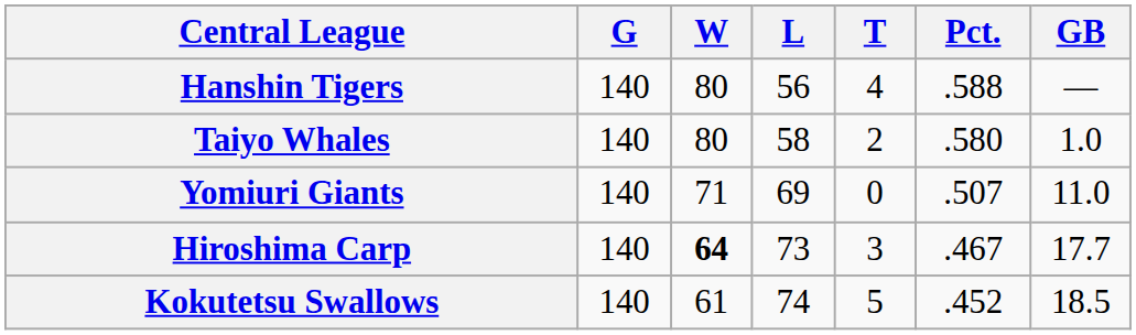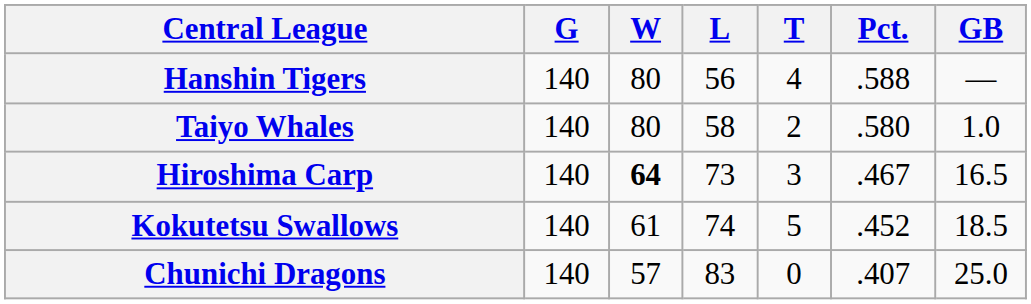 <table class="wikitable plainrowheaders" width="60%" style="text-align:center;">
 <tr>
 <th scope="col" width="35%"><a href='#'>Central League</a></th>
 <th scope="col" width="5%"><a href='#'>G</a></th>
 <th scope="col" width="5%"><a href='#'>W</a></th>
 <th scope="col" width="5%"><a href='#'>L</a></th>
 <th scope="col" width="5%"><a href='#'>T</a></th>
 <th scope="col" width="7%"><a href='#'>Pct.</a></th>
 <th scope="col" width="5%"><a href='#'>GB</a></th>
 </tr>
 <tr>
 <th scope="row" style="text-align:center;"><a href='#'>Hanshin Tigers</a></th>
 <td>140</td>
 <td>80</td>
 <td>56</td>
 <td>4</td>
 <td>.588</td>
 <td>—</td>
 </tr>
 <tr>
 <th scope="row" style="text-align:center;"><a href='#'>Taiyo Whales</a></th>
 <td>140</td>
 <td>80</td>
 <td>58</td>
 <td>2</td>
 <td>.580</td>
 <td>1.0</td>
 </tr>
 <tr>
-<th scope="row" style="text-align:center;"><a href='#'>Yomiuri Giants</a></th>
-<td>140</td>
-<td>71</td>
-<td>69</td>
-<td>0</td>
-<td>.507</td>
-<td>11.0</td>
-</tr>
-<tr>
 <th scope="row" style="text-align:center;"><a href='#'>Hiroshima Carp</a></th>
 <td>140</td>
 <td><strong>64</strong></td>
 <td>73</td>
 <td>3</td>
 <td>.467</td>
-<td>17.7</td>
+<td>16.5</td>
 </tr>
 <tr>
 <th scope="row" style="text-align:center;"><a href='#'>Kokutetsu Swallows</a></th>
 <td>140</td>
 <td>61</td>
 <td>74</td>
 <td>5</td>
 <td>.452</td>
 <td>18.5</td>
 </tr>
+<tr>
+<th scope="row" style="text-align:center;"><a href='#'>Chunichi Dragons</a></th>
+<td>140</td>
+<td>57</td>
+<td>83</td>
+<td>0</td>
+<td>.407</td>
+<td>25.0</td>
+</tr>
 </table>
